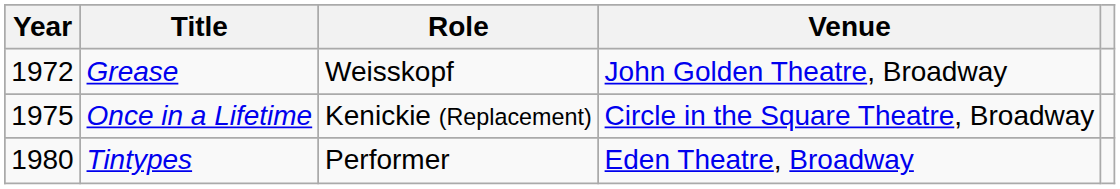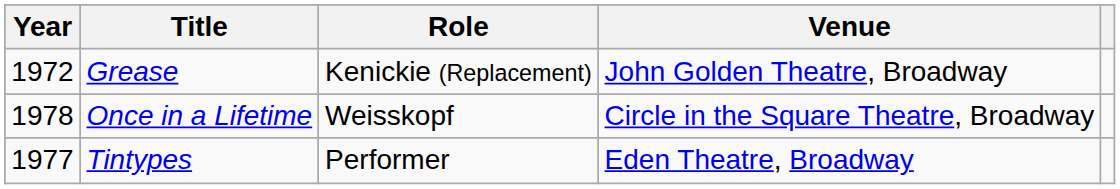 <table class="wikitable plainrowheaders">
 <tr>
 <th scope="col">Year</th>
 <th scope="col">Title</th>
 <th scope="col">Role</th>
 <th scope="col">Venue</th>
 <th scope="col"></th>
 </tr>
 <tr>
 <td>1972</td>
 <td><em><a href='#'>Grease</a></em></td>
-<td>Weisskopf</td>
+<td>Kenickie <small>(Replacement)</small></td>
 <td><a href='#'>John Golden Theatre</a>, Broadway</td>
 <td></td>
 </tr>
 <tr>
-<td>1975</td>
+<td>1978</td>
 <td><em><a href='#'>Once in a Lifetime</a></em></td>
-<td>Kenickie <small>(Replacement)</small></td>
+<td>Weisskopf</td>
 <td><a href='#'>Circle in the Square Theatre</a>, Broadway</td>
 <td></td>
 </tr>
 <tr>
-<td>1980</td>
+<td>1977</td>
 <td><em><a href='#'>Tintypes</a></em></td>
 <td>Performer</td>
 <td><a href='#'>Eden Theatre</a>, <a href='#'>Broadway</a></td>
 <td></td>
 </tr>
 </table>
